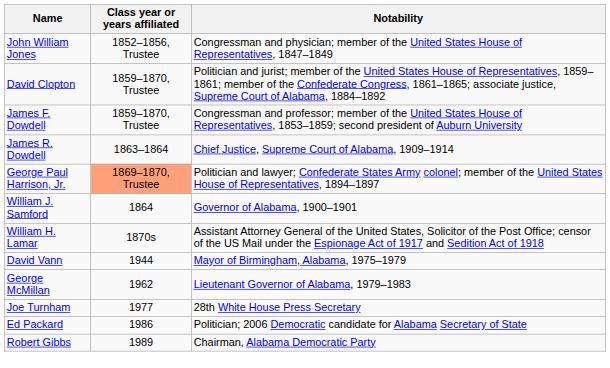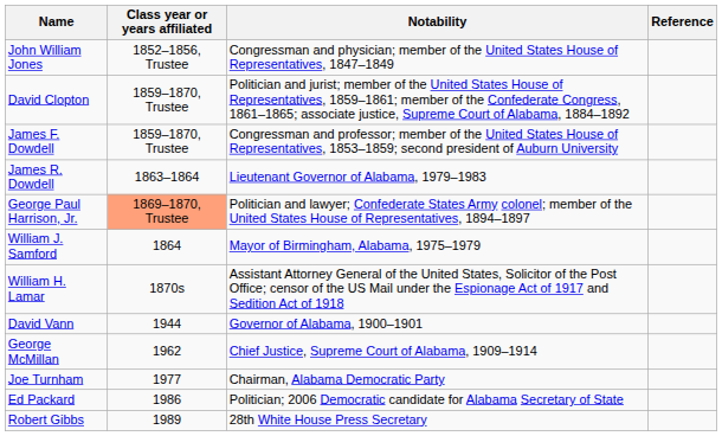 <table class="wikitable sortable" style="width:70%">
 <tr>
 <th width="120">Name</th>
 <th width="140" align=center>Class year or years affiliated</th>
 <th>Notability</th>
+<th width="10" class="unsortable">Reference</th>
 </tr>
 <tr>
 <td><a href='#'>John William Jones</a></td>
 <td align="center">1852–1856, Trustee</td>
 <td>Congressman and physician; member of the <a href='#'>United States House of Representatives</a>, 1847–1849</td>
+<td align="center"></td>
 </tr>
 <tr>
 <td><a href='#'>David Clopton</a></td>
 <td align="center">1859–1870, Trustee</td>
 <td>Politician and jurist; member of the <a href='#'>United States House of Representatives</a>, 1859–1861; member of the <a href='#'>Confederate Congress</a>, 1861–1865; associate justice, <a href='#'>Supreme Court of Alabama</a>, 1884–1892</td>
+<td align="center"></td>
 </tr>
 <tr>
 <td><a href='#'>James F. Dowdell</a></td>
 <td align="center">1859–1870, Trustee</td>
 <td>Congressman and professor; member of the <a href='#'>United States House of Representatives</a>, 1853–1859; second president of <a href='#'>Auburn University</a></td>
+<td align="center"></td>
 </tr>
 <tr>
 <td><a href='#'>James R. Dowdell</a></td>
 <td align="center">1863–1864</td>
-<td><a href='#'>Chief Justice</a>, <a href='#'>Supreme Court of Alabama</a>, 1909–1914</td>
+<td><a href='#'>Lieutenant Governor of Alabama</a>, 1979–1983</td>
+<td align="center"></td>
 </tr>
 <tr>
 <td><a href='#'>George Paul Harrison, Jr.</a></td>
 <td align="center" style="background: lightsalmon;">1869–1870, Trustee</td>
 <td>Politician and lawyer; <a href='#'>Confederate States Army</a> <a href='#'>colonel</a>; member of the <a href='#'>United States House of Representatives</a>, 1894–1897</td>
+<td align="center"></td>
 </tr>
 <tr>
 <td><a href='#'>William J. Samford</a></td>
 <td align="center">1864</td>
-<td><a href='#'>Governor of Alabama</a>, 1900–1901</td>
+<td><a href='#'>Mayor of Birmingham, Alabama</a>,  1975–1979</td>
+<td align="center"></td>
 </tr>
 <tr>
 <td><a href='#'>William H. Lamar</a></td>
 <td align="center">1870s</td>
 <td>Assistant Attorney General of the United States, Solicitor of the Post Office; censor of the US Mail under the <a href='#'>Espionage Act of 1917</a> and <a href='#'>Sedition Act of 1918</a></td>
+<td align="center"></td>
 </tr>
 <tr>
 <td><a href='#'>David Vann</a></td>
 <td align="center">1944</td>
-<td><a href='#'>Mayor of Birmingham, Alabama</a>,  1975–1979</td>
+<td><a href='#'>Governor of Alabama</a>, 1900–1901</td>
+<td align="center"></td>
 </tr>
 <tr>
 <td><a href='#'>George McMillan</a></td>
 <td align="center">1962</td>
-<td><a href='#'>Lieutenant Governor of Alabama</a>, 1979–1983</td>
+<td><a href='#'>Chief Justice</a>, <a href='#'>Supreme Court of Alabama</a>, 1909–1914</td>
+<td align="center"></td>
 </tr>
 <tr>
 <td><a href='#'>Joe Turnham</a></td>
 <td align="center">1977</td>
-<td>28th <a href='#'>White House Press Secretary</a></td>
+<td>Chairman, <a href='#'>Alabama Democratic Party</a></td>
+<td align="center"></td>
 </tr>
 <tr>
 <td><a href='#'>Ed Packard</a></td>
 <td align="center">1986</td>
 <td>Politician; 2006 <a href='#'>Democratic</a> candidate for <a href='#'>Alabama</a> <a href='#'>Secretary of State</a></td>
+<td align="center"></td>
 </tr>
 <tr>
 <td><a href='#'>Robert Gibbs</a></td>
 <td align="center">1989</td>
-<td>Chairman, <a href='#'>Alabama Democratic Party</a></td>
+<td>28th <a href='#'>White House Press Secretary</a></td>
+<td align="center"></td>
 </tr>
 </table>
